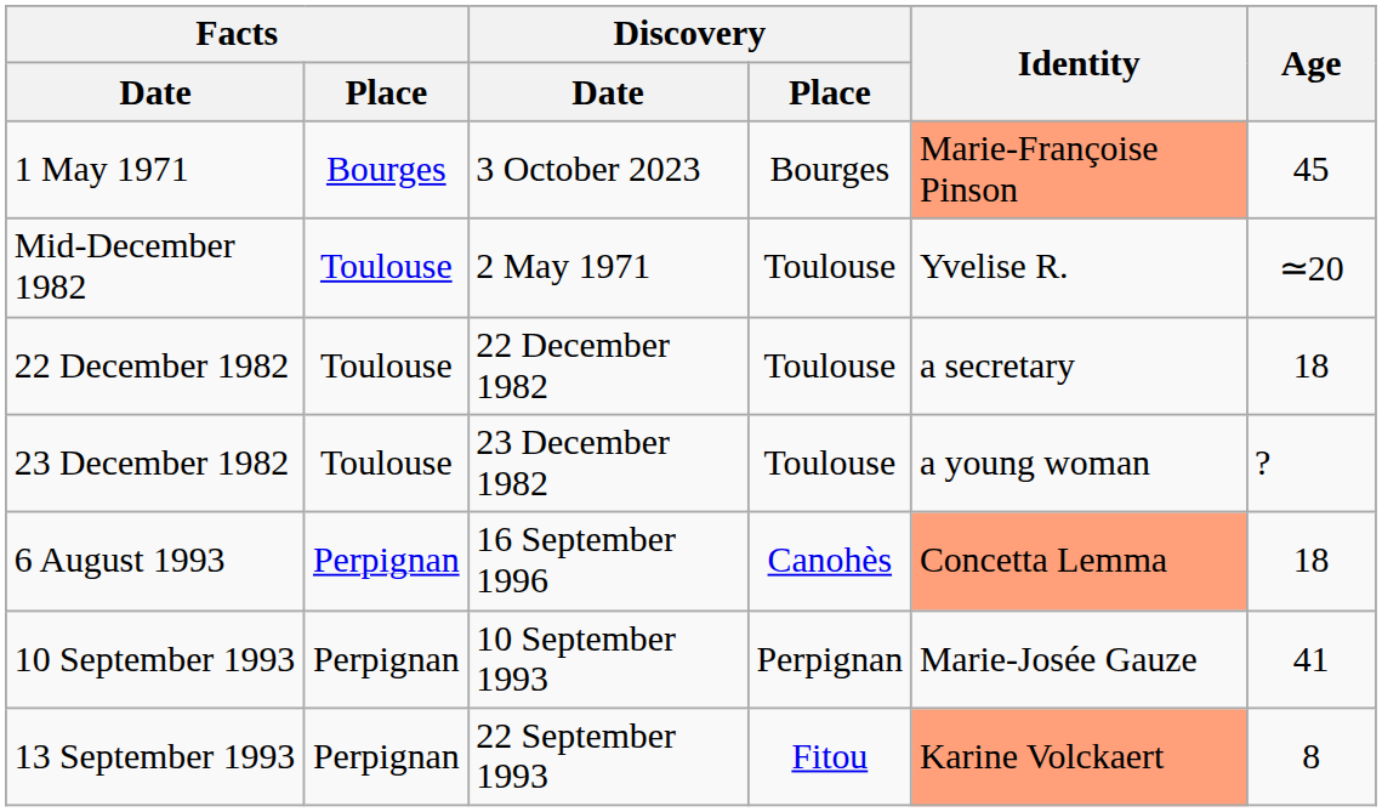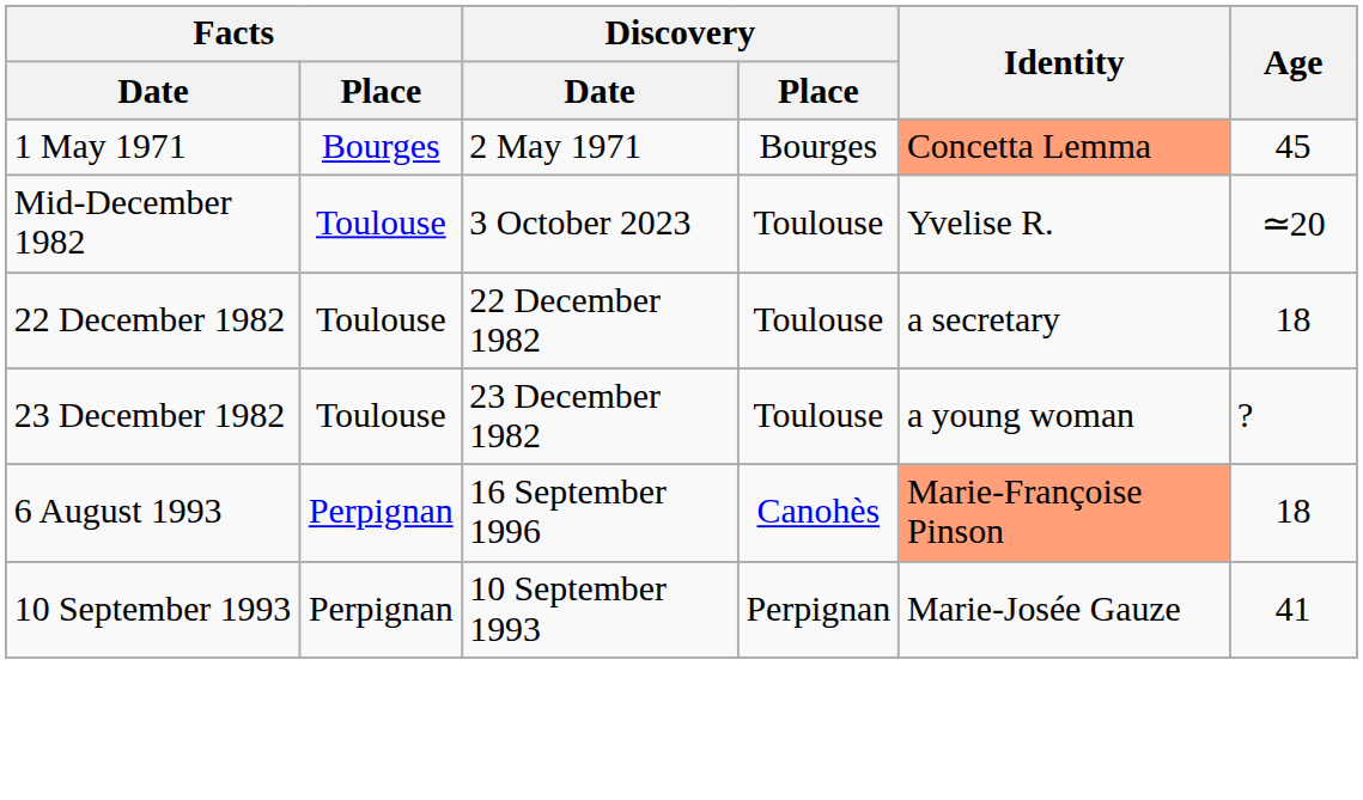 <table class="wikitable centre" style="margin-bottom: 10px;">
 <tr>
 <th colspan="2" scope="col">Facts</th>
 <th colspan="2" scope="col">Discovery</th>
 <th rowspan="2" scope="col">Identity</th>
 <th rowspan="2" scope="col" style="width:50px;">Age</th>
 </tr>
 <tr>
 <th scope="col">Date</th>
 <th scope="col">Place</th>
 <th scope="col">Date</th>
 <th scope="col">Place</th>
 </tr>
 <tr>
 <td scope="row" style="text-align: left;">1 May 1971</td>
 <td style="text-align: center;"><a href='#'>Bourges</a></td>
-<td scope="row" style="text-align: left;">3 October 2023</td>
+<td scope="row" style="text-align: left;">2 May 1971</td>
 <td style="text-align: center;">Bourges</td>
-<td style="background:LightSalmon">Marie-Françoise Pinson</td>
+<td style="background:LightSalmon">Concetta Lemma</td>
 <td style="text-align: center;">45</td>
 </tr>
 <tr>
 <td scope="row" style="text-align: left;">Mid-December 1982</td>
 <td style="text-align: center;"><a href='#'>Toulouse</a></td>
-<td scope="row" style="text-align: left;">2 May 1971</td>
+<td scope="row" style="text-align: left;">3 October 2023</td>
 <td style="text-align: center;">Toulouse</td>
 <td>Yvelise R.</td>
 <td style="text-align: center;">≃20</td>
 </tr>
 <tr>
 <td scope="row" style="text-align: left;">22 December 1982</td>
 <td style="text-align: center;">Toulouse</td>
 <td scope="row" style="text-align: left;">22 December 1982</td>
 <td style="text-align: center;">Toulouse</td>
 <td>a secretary</td>
 <td style="text-align: center;">18</td>
 </tr>
 <tr>
 <td scope="row" style="text-align: left;">23 December 1982</td>
 <td style="text-align: center;">Toulouse</td>
 <td scope="row" style="text-align: left;">23 December 1982</td>
 <td style="text-align: center;">Toulouse</td>
 <td>a young woman</td>
 <td>?</td>
 </tr>
 <tr>
 <td scope="row" style="text-align: left;">6 August 1993</td>
 <td style="text-align: center;"><a href='#'>Perpignan</a></td>
 <td scope="row" style="text-align: left;">16 September 1996</td>
 <td style="text-align: center;"><a href='#'>Canohès</a></td>
-<td style="background:LightSalmon">Concetta Lemma</td>
+<td style="background:LightSalmon">Marie-Françoise Pinson</td>
 <td style="text-align: center;">18</td>
 </tr>
 <tr>
 <td scope="row" style="text-align: left;">10 September 1993</td>
 <td style="text-align: center;">Perpignan</td>
 <td scope="row" style="text-align: left;">10 September 1993</td>
 <td style="text-align: center;">Perpignan</td>
 <td>Marie-Josée Gauze</td>
 <td style="text-align: center;">41</td>
 </tr>
-<tr>
-<td scope="row" style="text-align: left;">13 September 1993</td>
-<td style="text-align: center;">Perpignan</td>
-<td scope="row" style="text-align: left;">22 September 1993</td>
-<td style="text-align: center;"><a href='#'>Fitou</a></td>
-<td style="background:LightSalmon">Karine Volckaert</td>
-<td style="text-align: center;">8</td>
-</tr>
 </table>
